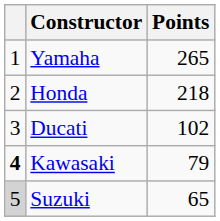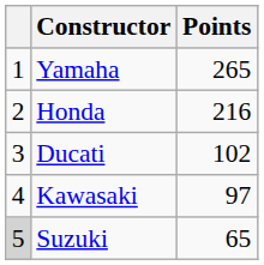 <table class="wikitable" style="font-size: 95%;">
 <tr>
 <th></th>
 <th>Constructor</th>
 <th>Points</th>
 </tr>
 <tr>
 <td align=center>1</td>
 <td> <a href='#'>Yamaha</a></td>
 <td align=right>265</td>
 </tr>
 <tr>
 <td align=center>2</td>
 <td> <a href='#'>Honda</a></td>
-<td align=right>218</td>
+<td align=right>216</td>
 </tr>
 <tr>
 <td align=center>3</td>
 <td> <a href='#'>Ducati</a></td>
 <td align=right>102</td>
 </tr>
 <tr>
-<td align=center><strong>4</strong></td>
+<td align=center>4</td>
 <td> <a href='#'>Kawasaki</a></td>
-<td align=right>79</td>
+<td align=right>97</td>
 </tr>
 <tr>
 <td align=center style="background: lightgrey;">5</td>
 <td> <a href='#'>Suzuki</a></td>
 <td align=right>65</td>
 </tr>
 </table>
